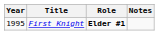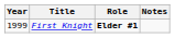 <table class="wikitable" style="font-size: 90%;">
 <tr>
 <th>Year</th>
 <th>Title</th>
 <th>Role</th>
 <th>Notes</th>
 </tr>
 <tr>
-<td>1995</td>
+<td>1999</td>
 <td><em><a href='#'>First Knight</a></em></td>
 <td><strong>Elder #1</strong></td>
 <td></td>
 </tr>
 </table>
